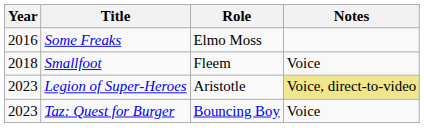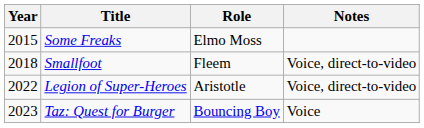 <table class="wikitable sortable">
 <tr>
 <th>Year</th>
 <th>Title</th>
 <th>Role</th>
 <th class="unsortable">Notes</th>
 </tr>
 <tr>
-<td>2016</td>
+<td>2015</td>
 <td><em><a href='#'>Some Freaks</a></em></td>
 <td>Elmo Moss</td>
 <td></td>
 </tr>
 <tr>
 <td>2018</td>
 <td><em><a href='#'>Smallfoot</a></em></td>
 <td>Fleem</td>
-<td>Voice</td>
+<td>Voice, direct-to-video</td>
 </tr>
 <tr>
-<td>2023</td>
+<td>2022</td>
 <td><em><a href='#'>Legion of Super-Heroes</a></em></td>
 <td>Aristotle</td>
-<td style="background: khaki;">Voice, direct-to-video</td>
+<td>Voice, direct-to-video</td>
 </tr>
 <tr>
 <td>2023</td>
 <td><em><a href='#'>Taz: Quest for Burger</a></em></td>
 <td><a href='#'>Bouncing Boy</a></td>
 <td>Voice</td>
 </tr>
 </table>
